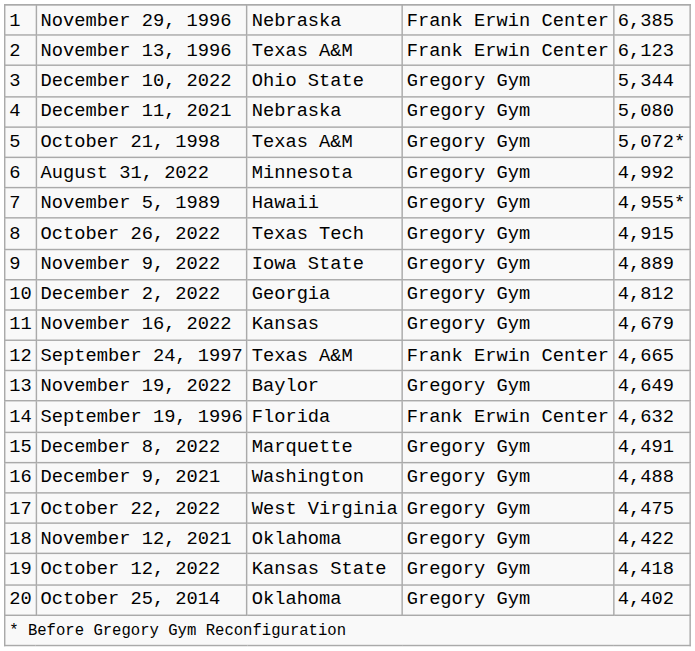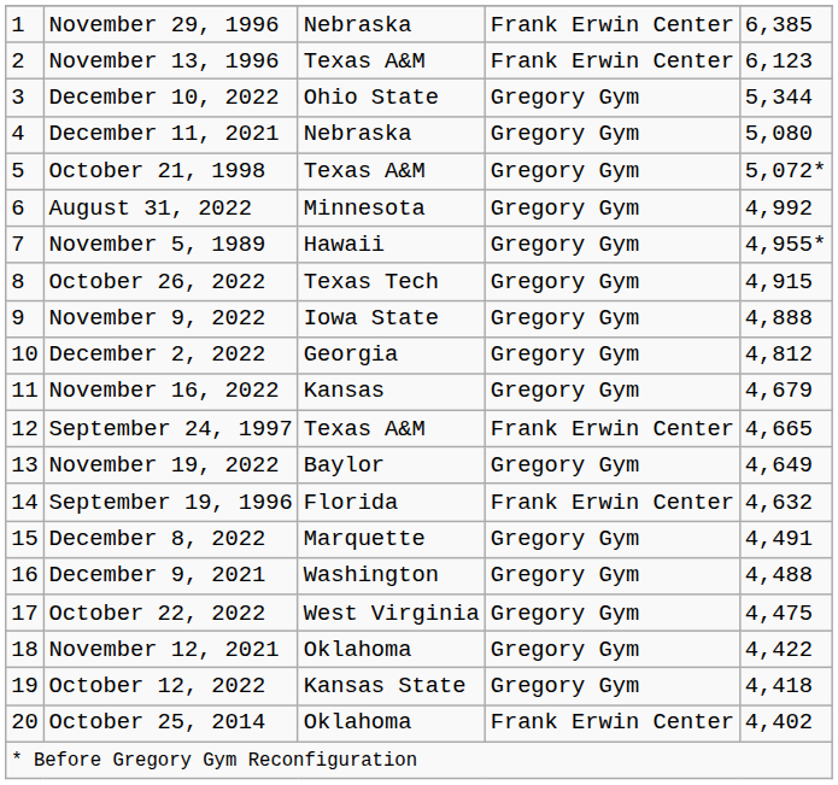 <table class="wikitable">
 <tr>
 </tr>
 <tr>
 <td>1</td>
 <td>November 29, 1996</td>
 <td>Nebraska</td>
 <td>Frank Erwin Center</td>
 <td>6,385</td>
 </tr>
 <tr>
 <td>2</td>
 <td>November 13, 1996</td>
 <td>Texas A&M</td>
 <td>Frank Erwin Center</td>
 <td>6,123</td>
 </tr>
 <tr>
 <td>3</td>
 <td>December 10, 2022</td>
 <td>Ohio State</td>
 <td>Gregory Gym</td>
 <td>5,344</td>
 </tr>
 <tr>
 <td>4</td>
 <td>December 11, 2021</td>
 <td>Nebraska</td>
 <td>Gregory Gym</td>
 <td>5,080</td>
 </tr>
 <tr>
 <td>5</td>
 <td>October 21, 1998</td>
 <td>Texas A&M</td>
 <td>Gregory Gym</td>
 <td>5,072*</td>
 </tr>
 <tr>
 <td>6</td>
 <td>August 31, 2022</td>
 <td>Minnesota</td>
 <td>Gregory Gym</td>
 <td>4,992</td>
 </tr>
 <tr>
 <td>7</td>
 <td>November 5, 1989</td>
 <td>Hawaii</td>
 <td>Gregory Gym</td>
 <td>4,955*</td>
 </tr>
 <tr>
 <td>8</td>
 <td>October 26, 2022</td>
 <td>Texas Tech</td>
 <td>Gregory Gym</td>
 <td>4,915</td>
 </tr>
 <tr>
 <td>9</td>
 <td>November 9, 2022</td>
 <td>Iowa State</td>
 <td>Gregory Gym</td>
-<td>4,889</td>
+<td>4,888</td>
 </tr>
 <tr>
 <td>10</td>
 <td>December 2, 2022</td>
 <td>Georgia</td>
 <td>Gregory Gym</td>
 <td>4,812</td>
 </tr>
 <tr>
 <td>11</td>
 <td>November 16, 2022</td>
 <td>Kansas</td>
 <td>Gregory Gym</td>
 <td>4,679</td>
 </tr>
 <tr>
 <td>12</td>
 <td>September 24, 1997</td>
 <td>Texas A&M</td>
 <td>Frank Erwin Center</td>
 <td>4,665</td>
 </tr>
 <tr>
 <td>13</td>
 <td>November 19, 2022</td>
 <td>Baylor</td>
 <td>Gregory Gym</td>
 <td>4,649</td>
 </tr>
 <tr>
 <td>14</td>
 <td>September 19, 1996</td>
 <td>Florida</td>
 <td>Frank Erwin Center</td>
 <td>4,632</td>
 </tr>
 <tr>
 <td>15</td>
 <td>December 8, 2022</td>
 <td>Marquette</td>
 <td>Gregory Gym</td>
 <td>4,491</td>
 </tr>
 <tr>
 <td>16</td>
 <td>December 9, 2021</td>
 <td>Washington</td>
 <td>Gregory Gym</td>
 <td>4,488</td>
 </tr>
 <tr>
 <td>17</td>
 <td>October 22, 2022</td>
 <td>West Virginia</td>
 <td>Gregory Gym</td>
 <td>4,475</td>
 </tr>
 <tr>
 <td>18</td>
 <td>November 12, 2021</td>
 <td>Oklahoma</td>
 <td>Gregory Gym</td>
 <td>4,422</td>
 </tr>
 <tr>
 <td>19</td>
 <td>October 12, 2022</td>
 <td>Kansas State</td>
 <td>Gregory Gym</td>
 <td>4,418</td>
 </tr>
 <tr>
 <td>20</td>
 <td>October 25, 2014</td>
 <td>Oklahoma</td>
-<td>Gregory Gym</td>
+<td>Frank Erwin Center</td>
 <td>4,402</td>
 </tr>
 <tr>
 <td colspan="5"><small>* Before Gregory Gym Reconfiguration</small></td>
 </tr>
 </table>
